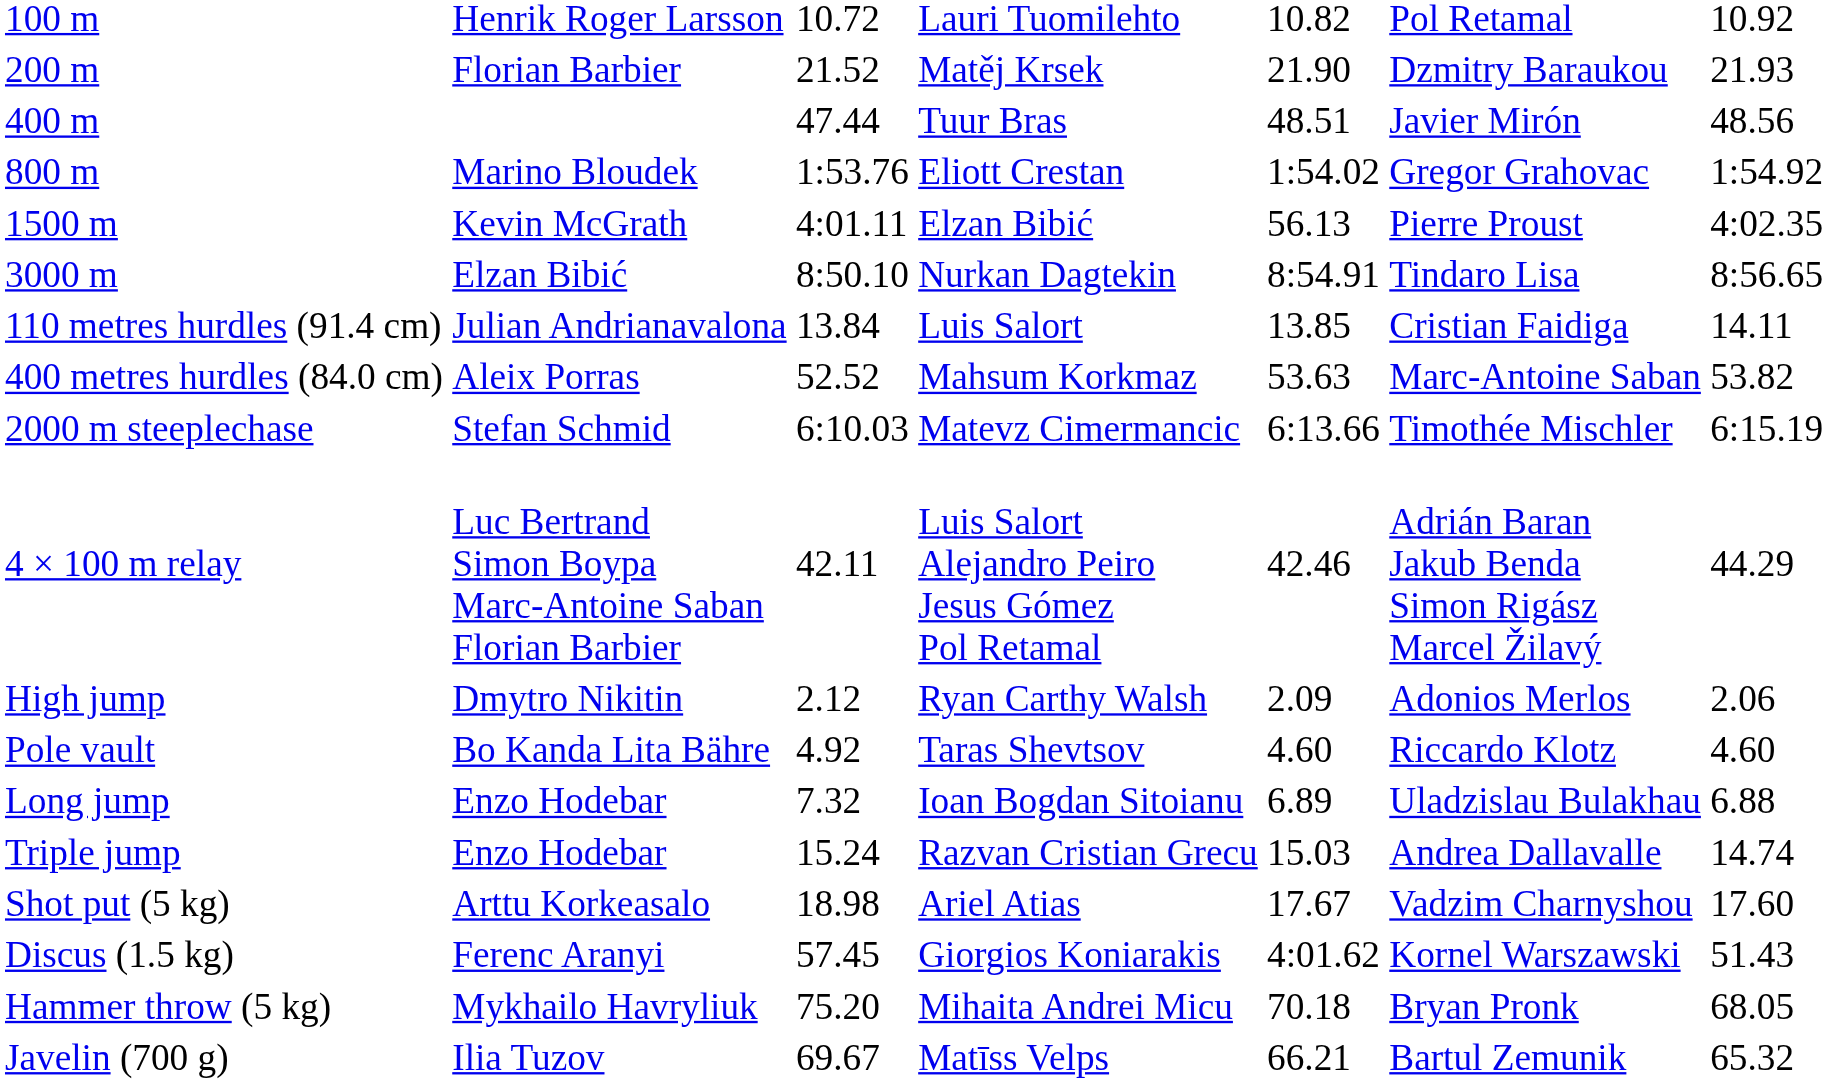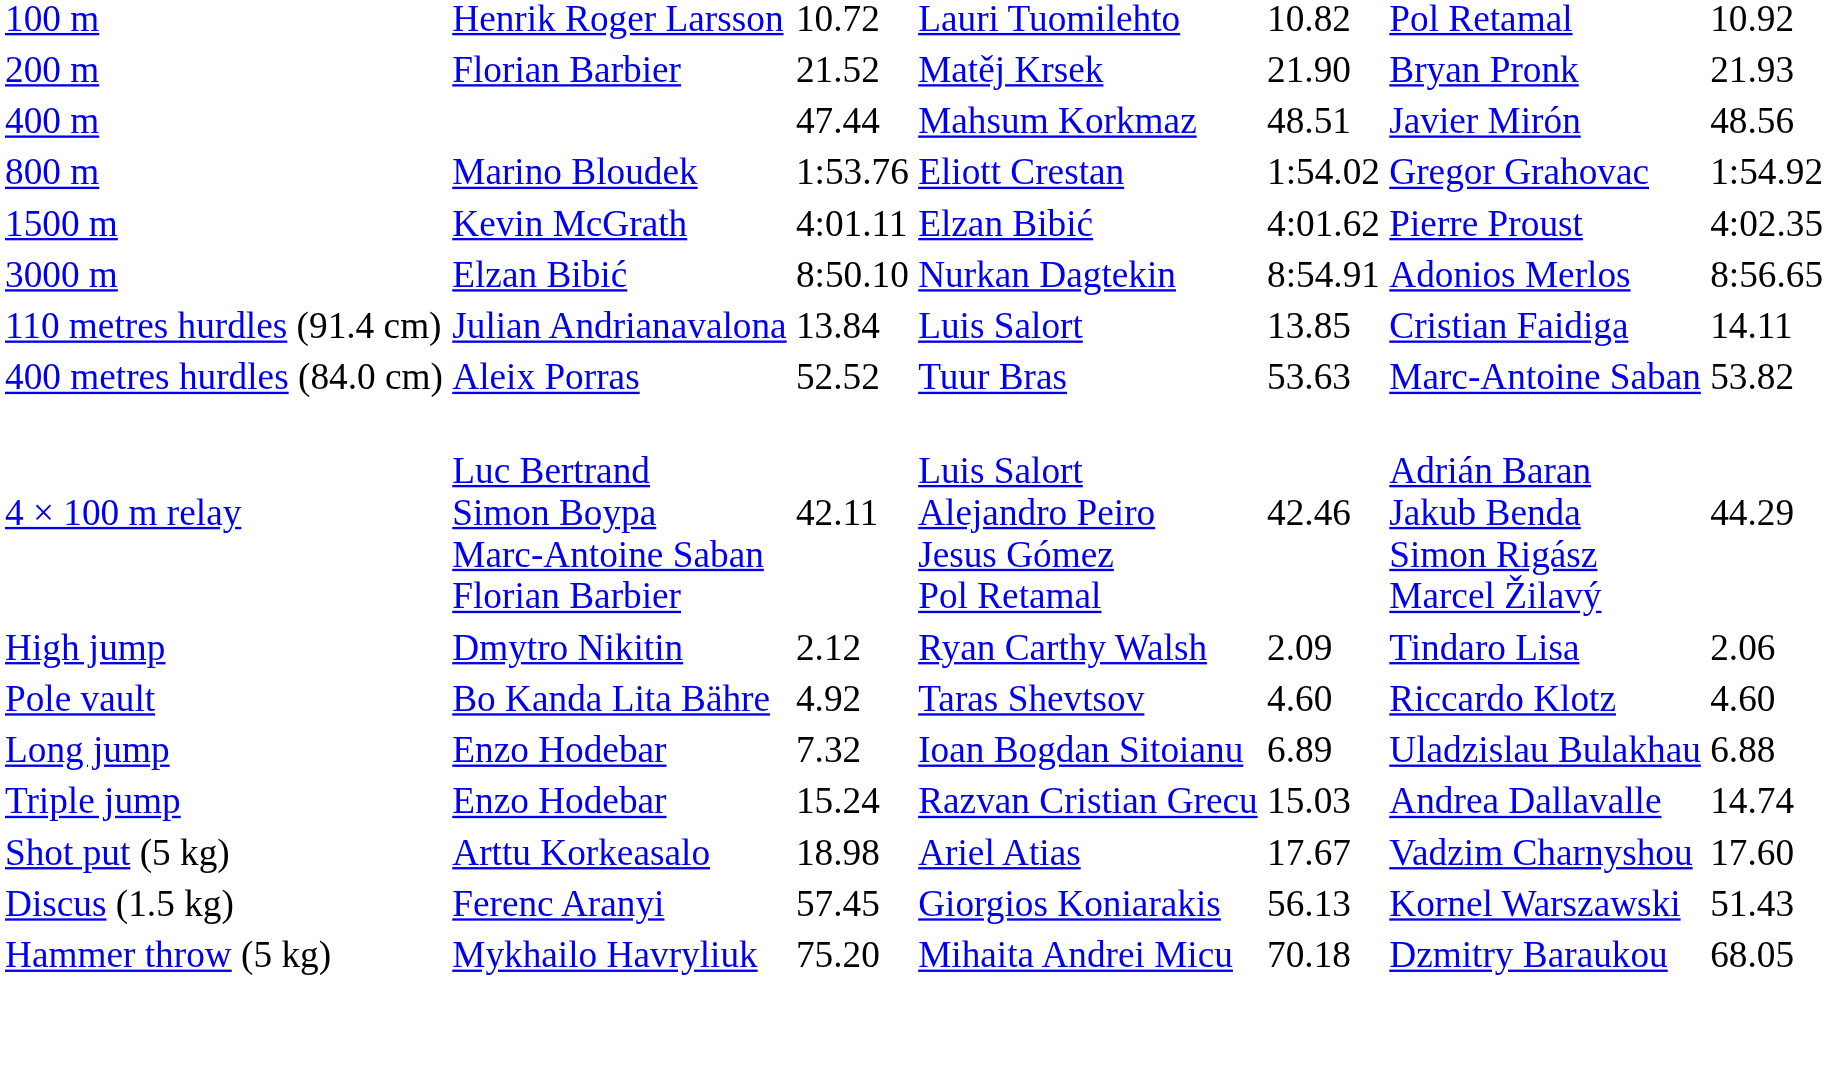 <table>
 <tr>
 <td><a href='#'>100 m</a></td>
 <td><a href='#'>Henrik Roger Larsson</a> <br> <em></em></td>
 <td>10.72</td>
 <td><a href='#'>Lauri Tuomilehto</a> <br> <em></em></td>
 <td>10.82</td>
 <td><a href='#'>Pol Retamal</a> <br> <em></em></td>
 <td>10.92</td>
 </tr>
 <tr>
 <td><a href='#'>200 m</a></td>
 <td><a href='#'>Florian Barbier</a> <br> <em></em></td>
 <td>21.52</td>
 <td><a href='#'>Matěj Krsek</a> <br> <em></em></td>
 <td>21.90</td>
-<td><a href='#'>Dzmitry Baraukou</a> <br> <em></em></td>
+<td><a href='#'>Bryan Pronk</a> <br> <em></em></td>
 <td>21.93</td>
 </tr>
 <tr>
 <td><a href='#'>400 m</a></td>
 <td> <br> <em></em></td>
 <td>47.44</td>
-<td><a href='#'>Tuur Bras</a> <br> <em></em></td>
+<td><a href='#'>Mahsum Korkmaz</a> <br> <em></em></td>
 <td>48.51</td>
 <td><a href='#'>Javier Mirón</a> <br> <em></em></td>
 <td>48.56</td>
 </tr>
 <tr>
 <td><a href='#'>800 m</a></td>
 <td><a href='#'>Marino Bloudek</a> <br> <em></em></td>
 <td>1:53.76</td>
 <td><a href='#'>Eliott Crestan</a> <br> <em></em></td>
 <td>1:54.02</td>
 <td><a href='#'>Gregor Grahovac</a> <br> <em></em></td>
 <td>1:54.92</td>
 </tr>
 <tr>
 <td><a href='#'>1500 m</a></td>
 <td><a href='#'>Kevin McGrath</a> <br> <em></em></td>
 <td>4:01.11</td>
 <td><a href='#'>Elzan Bibić</a> <br> <em></em></td>
-<td>56.13</td>
+<td>4:01.62</td>
 <td><a href='#'>Pierre Proust</a> <br> <em></em></td>
 <td>4:02.35</td>
 </tr>
 <tr>
 <td><a href='#'>3000 m</a></td>
 <td><a href='#'>Elzan Bibić</a> <br> <em></em></td>
 <td>8:50.10</td>
 <td><a href='#'>Nurkan Dagtekin</a> <br> <em></em></td>
 <td>8:54.91</td>
-<td><a href='#'>Tindaro Lisa</a> <br> <em></em></td>
+<td><a href='#'>Adonios Merlos</a> <br> <em></em></td>
 <td>8:56.65</td>
 </tr>
 <tr>
 <td><a href='#'>110 metres hurdles</a> (91.4 cm)</td>
 <td><a href='#'>Julian Andrianavalona</a> <br> <em></em></td>
 <td>13.84</td>
 <td><a href='#'>Luis Salort</a> <br> <em></em></td>
 <td>13.85</td>
 <td><a href='#'>Cristian Faidiga</a> <br> <em></em></td>
 <td>14.11</td>
 </tr>
 <tr>
 <td><a href='#'>400 metres hurdles</a> (84.0 cm)</td>
 <td><a href='#'>Aleix Porras</a> <br> <em></em></td>
 <td>52.52</td>
-<td><a href='#'>Mahsum Korkmaz</a> <br> <em></em></td>
+<td><a href='#'>Tuur Bras</a> <br> <em></em></td>
 <td>53.63</td>
 <td><a href='#'>Marc-Antoine Saban</a> <br> <em></em></td>
 <td>53.82</td>
-</tr>
-<tr>
-<td><a href='#'>2000 m steeplechase</a></td>
-<td><a href='#'>Stefan Schmid</a> <br> <em></em></td>
-<td>6:10.03</td>
-<td><a href='#'>Matevz Cimermancic</a> <br> <em></em></td>
-<td>6:13.66</td>
-<td><a href='#'>Timothée Mischler</a> <br> <em></em></td>
-<td>6:15.19</td>
 </tr>
 <tr>
 <td><a href='#'>4 × 100 m relay</a></td>
 <td><em></em><br><a href='#'>Luc Bertrand</a><br><a href='#'>Simon Boypa</a><br><a href='#'>Marc-Antoine Saban</a><br><a href='#'>Florian Barbier</a></td>
 <td>42.11</td>
 <td><em></em><br><a href='#'>Luis Salort</a><br><a href='#'>Alejandro Peiro</a><br><a href='#'>Jesus Gómez</a><br><a href='#'>Pol Retamal</a></td>
 <td>42.46</td>
 <td><em></em><br><a href='#'>Adrián Baran</a><br><a href='#'>Jakub Benda</a><br><a href='#'>Simon Rigász</a><br><a href='#'>Marcel Žilavý</a></td>
 <td>44.29</td>
 </tr>
 <tr>
 <td><a href='#'>High jump</a></td>
 <td><a href='#'>Dmytro Nikitin</a> <br> <em></em></td>
 <td>2.12</td>
 <td><a href='#'>Ryan Carthy Walsh</a> <br> <em></em></td>
 <td>2.09</td>
-<td><a href='#'>Adonios Merlos</a> <br> <em></em></td>
+<td><a href='#'>Tindaro Lisa</a> <br> <em></em></td>
 <td>2.06</td>
 </tr>
 <tr>
 <td><a href='#'>Pole vault</a></td>
 <td><a href='#'>Bo Kanda Lita Bähre</a> <br> <em></em></td>
 <td>4.92</td>
 <td><a href='#'>Taras Shevtsov</a> <br> <em></em></td>
 <td>4.60</td>
 <td><a href='#'>Riccardo Klotz</a> <br> <em></em></td>
 <td>4.60</td>
 </tr>
 <tr>
 <td><a href='#'>Long jump</a></td>
 <td><a href='#'>Enzo Hodebar</a> <br> <em></em></td>
 <td>7.32</td>
 <td><a href='#'>Ioan Bogdan Sitoianu</a> <br> <em></em></td>
 <td>6.89</td>
 <td><a href='#'>Uladzislau Bulakhau</a> <br> <em></em></td>
 <td>6.88</td>
 </tr>
 <tr>
 <td><a href='#'>Triple jump</a></td>
 <td><a href='#'>Enzo Hodebar</a> <br> <em></em></td>
 <td>15.24</td>
 <td><a href='#'>Razvan Cristian Grecu</a> <br> <em></em></td>
 <td>15.03</td>
 <td><a href='#'>Andrea Dallavalle</a> <br> <em></em></td>
 <td>14.74</td>
 </tr>
 <tr>
 <td><a href='#'>Shot put</a> (5 kg)</td>
 <td><a href='#'>Arttu Korkeasalo</a> <br> <em></em></td>
 <td>18.98</td>
 <td><a href='#'>Ariel Atias</a> <br> <em></em></td>
 <td>17.67</td>
 <td><a href='#'>Vadzim Charnyshou</a> <br> <em></em></td>
 <td>17.60</td>
 </tr>
 <tr>
 <td><a href='#'>Discus</a> (1.5 kg)</td>
 <td><a href='#'>Ferenc Aranyi</a> <br> <em></em></td>
 <td>57.45</td>
 <td><a href='#'>Giorgios Koniarakis</a> <br> <em></em></td>
-<td>4:01.62</td>
+<td>56.13</td>
 <td><a href='#'>Kornel Warszawski</a> <br> <em></em></td>
 <td>51.43</td>
 </tr>
 <tr>
 <td><a href='#'>Hammer throw</a> (5 kg)</td>
 <td><a href='#'>Mykhailo Havryliuk</a> <br> <em></em></td>
 <td>75.20</td>
 <td><a href='#'>Mihaita Andrei Micu</a> <br> <em></em></td>
 <td>70.18</td>
-<td><a href='#'>Bryan Pronk</a> <br> <em></em></td>
+<td><a href='#'>Dzmitry Baraukou</a> <br> <em></em></td>
 <td>68.05</td>
 </tr>
-<tr>
-<td><a href='#'>Javelin</a> (700 g)</td>
-<td><a href='#'>Ilia Tuzov</a> <br> <em></em></td>
-<td>69.67</td>
-<td><a href='#'>Matīss Velps</a> <br> <em></em></td>
-<td>66.21</td>
-<td><a href='#'>Bartul Zemunik</a> <br> <em></em></td>
-<td>65.32</td>
-</tr>
 </table>
